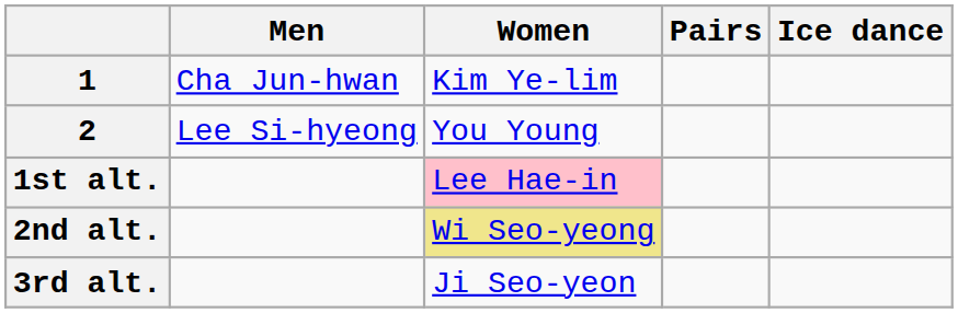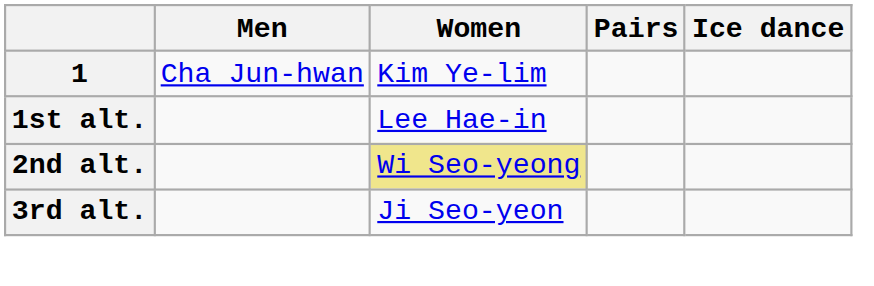 <table class="wikitable">
 <tr>
 <th></th>
 <th>Men</th>
 <th>Women</th>
 <th>Pairs</th>
 <th>Ice dance</th>
 </tr>
 <tr>
 <th>1</th>
 <td><a href='#'>Cha Jun-hwan</a></td>
 <td><a href='#'>Kim Ye-lim</a></td>
 <td></td>
 <td></td>
 </tr>
 <tr>
-<th>2</th>
-<td><a href='#'>Lee Si-hyeong</a></td>
-<td><a href='#'>You Young</a></td>
-<td></td>
-<td></td>
-</tr>
-<tr>
 <th>1st alt.</th>
 <td></td>
-<td style="background: pink;"><a href='#'>Lee Hae-in</a></td>
+<td><a href='#'>Lee Hae-in</a></td>
 <td></td>
 <td></td>
 </tr>
 <tr>
 <th>2nd alt.</th>
 <td></td>
 <td style="background: khaki;"><a href='#'>Wi Seo-yeong</a></td>
 <td></td>
 <td></td>
 </tr>
 <tr>
 <th>3rd alt.</th>
 <td></td>
 <td><a href='#'>Ji Seo-yeon</a></td>
 <td></td>
 <td></td>
 </tr>
 </table>
